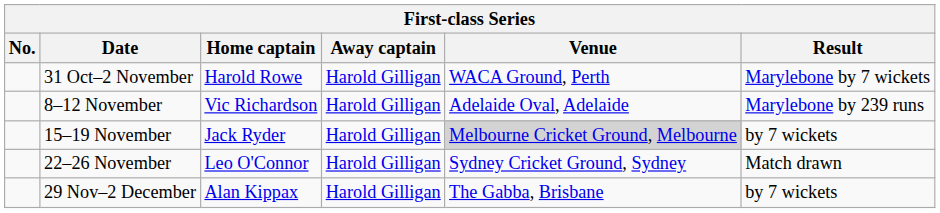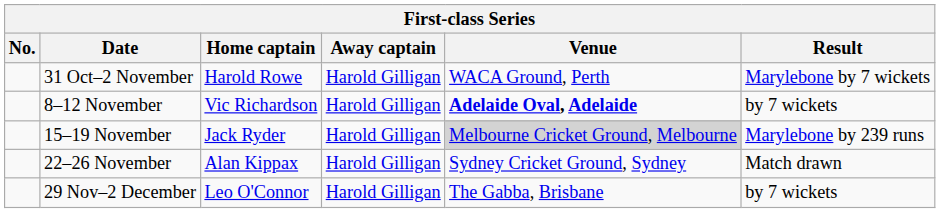 <table class="wikitable">
 <tr>
 <th colspan="9">First-class Series</th>
 </tr>
 <tr>
 <th>No.</th>
 <th>Date</th>
 <th>Home captain</th>
 <th>Away captain</th>
 <th>Venue</th>
 <th>Result</th>
 </tr>
 <tr>
 <td></td>
 <td>31 Oct–2 November</td>
 <td> <a href='#'>Harold Rowe</a></td>
 <td><a href='#'>Harold Gilligan</a></td>
 <td><a href='#'>WACA Ground</a>, <a href='#'>Perth</a></td>
 <td><a href='#'>Marylebone</a> by 7 wickets</td>
 </tr>
 <tr>
 <td></td>
 <td>8–12 November</td>
 <td> <a href='#'>Vic Richardson</a></td>
 <td><a href='#'>Harold Gilligan</a></td>
-<td><a href='#'>Adelaide Oval</a>, <a href='#'>Adelaide</a></td>
-<td><a href='#'>Marylebone</a> by 239 runs</td>
+<td><strong><a href='#'>Adelaide Oval</a>, <a href='#'>Adelaide</a></strong></td>
+<td> by 7 wickets</td>
 </tr>
 <tr>
 <td></td>
 <td>15–19 November</td>
 <td> <a href='#'>Jack Ryder</a></td>
 <td><a href='#'>Harold Gilligan</a></td>
 <td style="background: lightgrey;"><a href='#'>Melbourne Cricket Ground</a>, <a href='#'>Melbourne</a></td>
-<td> by 7 wickets</td>
+<td><a href='#'>Marylebone</a> by 239 runs</td>
 </tr>
 <tr>
 <td></td>
 <td>22–26 November</td>
-<td> <a href='#'>Leo O'Connor</a></td>
+<td> <a href='#'>Alan Kippax</a></td>
 <td><a href='#'>Harold Gilligan</a></td>
 <td><a href='#'>Sydney Cricket Ground</a>, <a href='#'>Sydney</a></td>
 <td>Match drawn</td>
 </tr>
 <tr>
 <td></td>
 <td>29 Nov–2 December</td>
-<td> <a href='#'>Alan Kippax</a></td>
+<td> <a href='#'>Leo O'Connor</a></td>
 <td><a href='#'>Harold Gilligan</a></td>
 <td><a href='#'>The Gabba</a>, <a href='#'>Brisbane</a></td>
 <td> by 7 wickets</td>
 </tr>
 </table>
